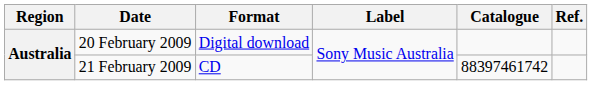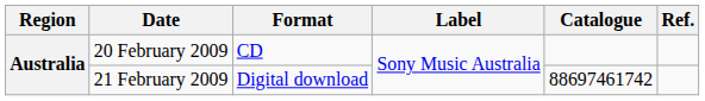 <table class="wikitable plainrowheaders">
 <tr>
 <th scope="col">Region</th>
 <th scope="col">Date</th>
 <th scope="col">Format</th>
 <th scope="col">Label</th>
 <th scope="col">Catalogue</th>
 <th scope="col">Ref.</th>
 </tr>
 <tr>
 <th scope="row" rowspan="2">Australia</th>
 <td>20 February 2009</td>
-<td><a href='#'>Digital download</a></td>
+<td><a href='#'>CD</a></td>
 <td rowspan="2"><a href='#'>Sony Music Australia</a></td>
 <td></td>
 <td style="text-align:center;"></td>
 </tr>
 <tr>
 <td>21 February 2009</td>
-<td><a href='#'>CD</a></td>
-<td>88397461742</td>
+<td><a href='#'>Digital download</a></td>
+<td>88697461742</td>
 <td style="text-align:center;"></td>
 </tr>
 </table>
